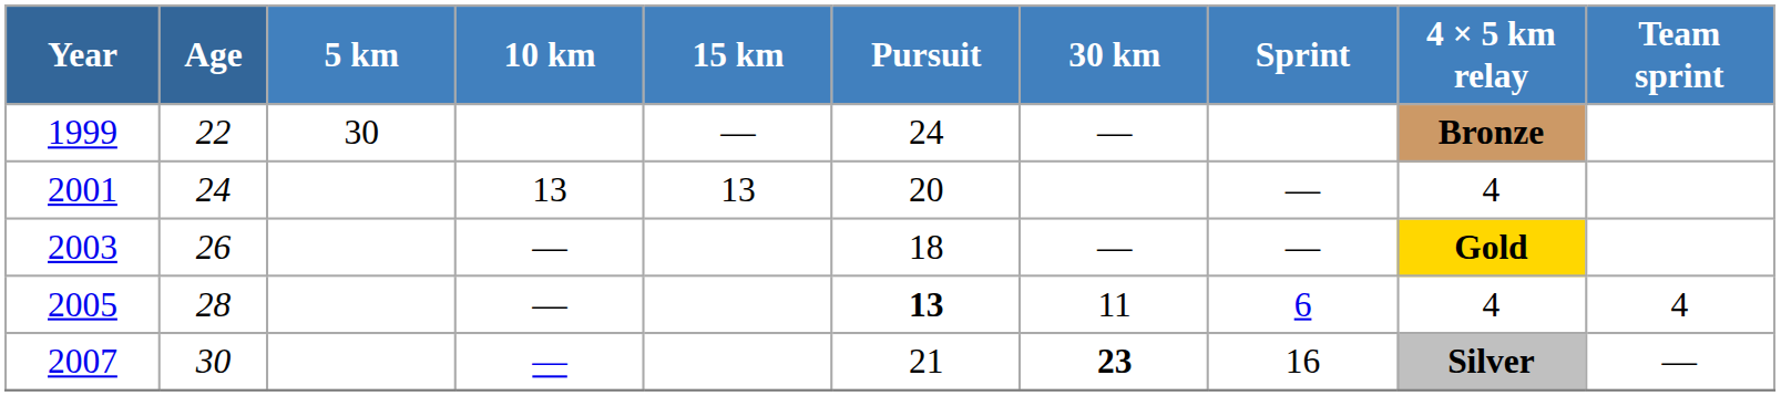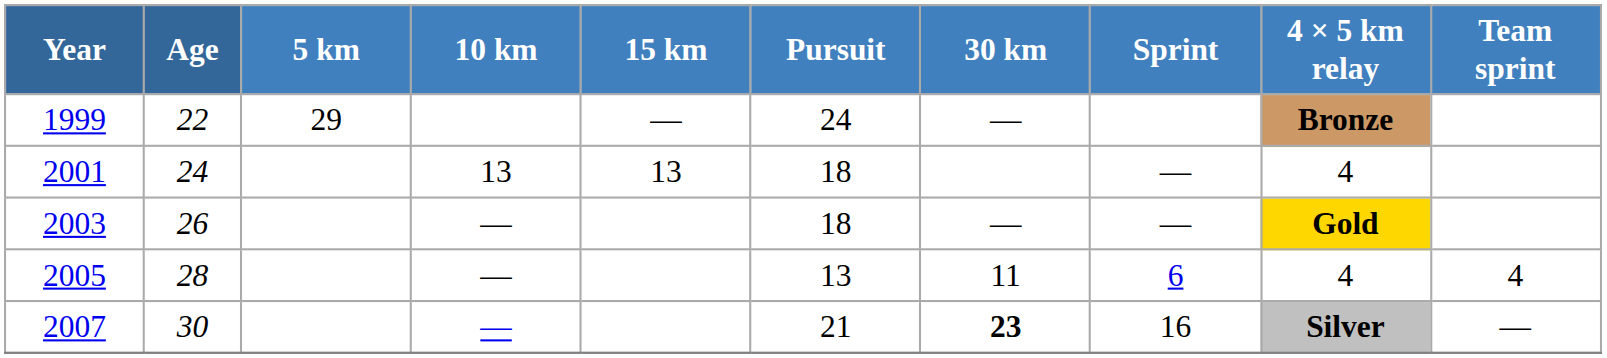 <table class="wikitable" style="font-size:95%; text-align:center; border:grey solid 1px; border-collapse:collapse; background:#ffffff;">
 <tr>
 <th style="background-color:#369; color:white; width:60px;"> Year </th>
 <th style="background-color:#369; color:white; width:40px;"> Age </th>
 <th style="background-color:#4180be; color:white; width:75px;"> 5 km </th>
 <th style="background-color:#4180be; color:white; width:75px;"> 10 km </th>
 <th style="background-color:#4180be; color:white; width:75px;"> 15 km </th>
 <th style="background-color:#4180be; color:white; width:75px;"> Pursuit </th>
 <th style="background-color:#4180be; color:white; width:75px;"> 30 km </th>
 <th style="background-color:#4180be; color:white; width:75px;"> Sprint </th>
 <th style="background-color:#4180be; color:white; width:75px;"> 4 × 5 km <br> relay </th>
 <th style="background-color:#4180be; color:white; width:75px;"> Team <br> sprint </th>
 </tr>
 <tr>
 <td><a href='#'>1999</a></td>
 <td><em>22</em></td>
-<td>30</td>
+<td>29</td>
 <td></td>
 <td>—</td>
 <td>24</td>
 <td>—</td>
 <td></td>
 <td bgcolor="cc9966"><strong>Bronze</strong></td>
 <td></td>
 </tr>
 <tr>
 <td><a href='#'>2001</a></td>
 <td><em>24</em></td>
 <td></td>
 <td>13</td>
 <td>13</td>
-<td>20</td>
+<td>18</td>
 <td></td>
 <td>—</td>
 <td>4</td>
 <td></td>
 </tr>
 <tr>
 <td><a href='#'>2003</a></td>
 <td><em>26</em></td>
 <td></td>
 <td>—</td>
 <td></td>
 <td>18</td>
 <td>—</td>
 <td>—</td>
 <td style="background:gold;"><strong>Gold</strong></td>
 <td></td>
 </tr>
 <tr>
 <td><a href='#'>2005</a></td>
 <td><em>28</em></td>
 <td></td>
 <td>—</td>
 <td></td>
-<td><strong>13</strong></td>
+<td>13</td>
 <td>11</td>
 <td><a href='#'>6</a></td>
 <td>4</td>
 <td>4</td>
 </tr>
 <tr>
 <td><a href='#'>2007</a></td>
 <td><em>30</em></td>
 <td></td>
 <td><a href='#'>—</a></td>
 <td></td>
 <td>21</td>
 <td><strong>23</strong></td>
 <td>16</td>
 <td style="background:silver;"><strong>Silver</strong></td>
 <td>—</td>
 </tr>
 <tr>
 </tr>
 </table>
